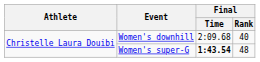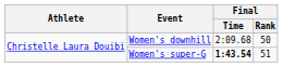 <table class="wikitable" style="font-size:90%">
 <tr>
 <th rowspan="2">Athlete</th>
 <th rowspan="2">Event</th>
 <th colspan="2">Final</th>
 </tr>
 <tr>
 <th>Time</th>
 <th>Rank</th>
 </tr>
 <tr>
 <td rowspan=2><a href='#'>Christelle Laura Douibi</a></td>
 <td><a href='#'>Women's downhill</a></td>
 <td align="center">2:09.68</td>
-<td align="center">40</td>
+<td align="center">50</td>
 </tr>
 <tr>
 <td><a href='#'>Women's super-G</a></td>
 <td align="center"><strong>1:43.54</strong></td>
-<td align="center">48</td>
+<td align="center">51</td>
 </tr>
 </table>
